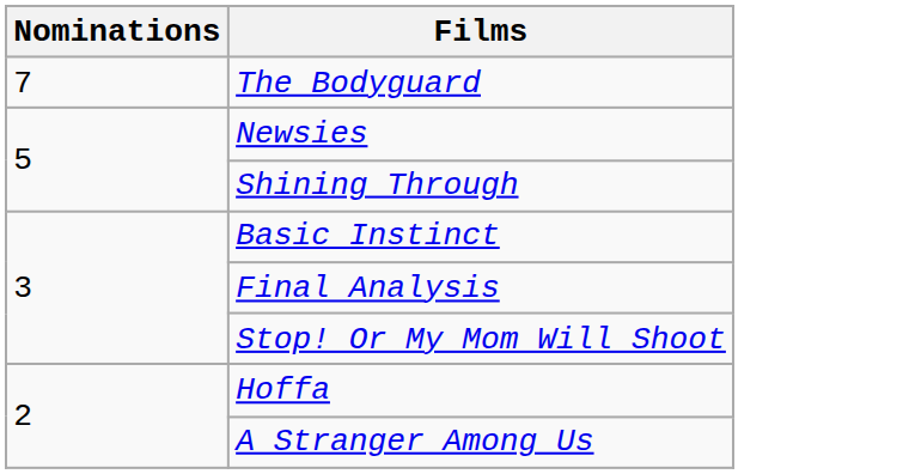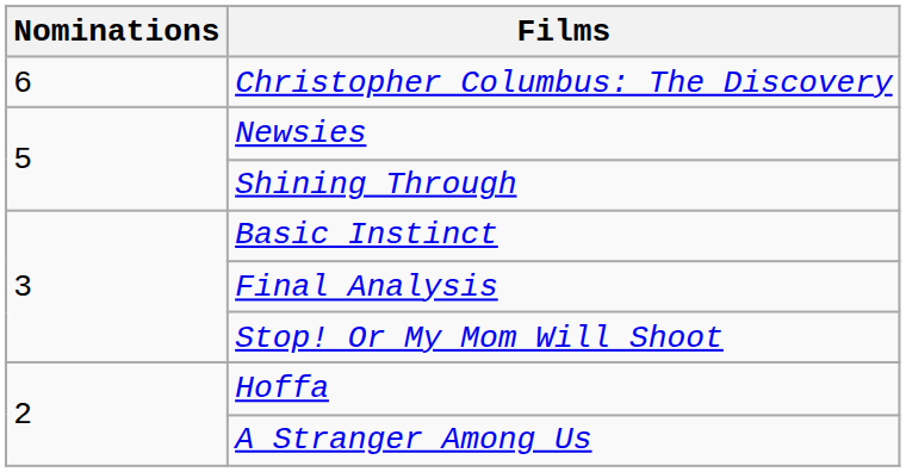 <table class="wikitable">
 <tr>
 <th>Nominations</th>
 <th>Films</th>
 </tr>
 <tr>
-<td>7</td>
-<td><a href='#'><em>The Bodyguard</em></a></td>
+<td>6</td>
+<td><em><a href='#'>Christopher Columbus: The Discovery</a></em></td>
 </tr>
 <tr>
 <td rowspan="2">5</td>
 <td><em><a href='#'>Newsies</a></em></td>
 </tr>
 <tr>
 <td><em><a href='#'>Shining Through</a></em></td>
 </tr>
 <tr>
 <td rowspan="3">3</td>
 <td><em><a href='#'>Basic Instinct</a></em></td>
 </tr>
 <tr>
 <td><em><a href='#'>Final Analysis</a></em></td>
 </tr>
 <tr>
 <td><em><a href='#'>Stop! Or My Mom Will Shoot</a></em></td>
 </tr>
 <tr>
 <td rowspan="2">2</td>
 <td><a href='#'><em>Hoffa</em></a></td>
 </tr>
 <tr>
 <td><em><a href='#'>A Stranger Among Us</a></em></td>
 </tr>
 </table>
